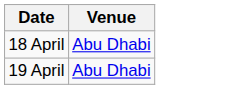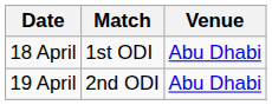 <table class="wikitable">
 <tr>
 <th>Date</th>
+<th>Match</th>
 <th>Venue</th>
 </tr>
 <tr>
 <td>18 April</td>
+<td>1st ODI</td>
 <td><a href='#'>Abu Dhabi</a></td>
 </tr>
 <tr>
 <td>19 April</td>
+<td>2nd ODI</td>
 <td><a href='#'>Abu Dhabi</a></td>
 </tr>
 </table>
